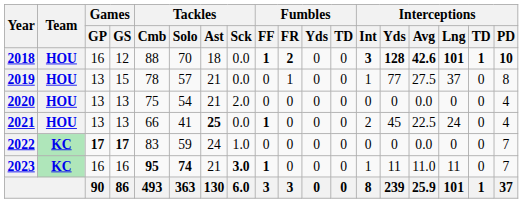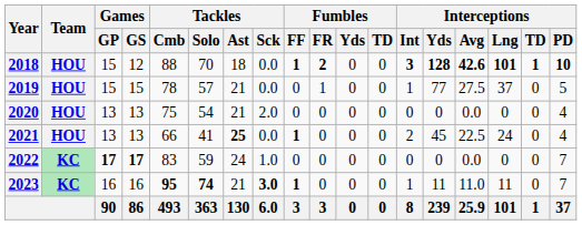 <table class="wikitable" style="text-align:center;">
 <tr>
 <th rowspan="2">Year</th>
 <th rowspan="2">Team</th>
 <th colspan="2">Games</th>
 <th colspan="4">Tackles</th>
 <th colspan="4">Fumbles</th>
 <th colspan="6">Interceptions</th>
 </tr>
 <tr>
 <th>GP</th>
 <th>GS</th>
 <th>Cmb</th>
 <th>Solo</th>
 <th>Ast</th>
 <th>Sck</th>
 <th>FF</th>
 <th>FR</th>
 <th>Yds</th>
 <th>TD</th>
 <th>Int</th>
 <th>Yds</th>
 <th>Avg</th>
 <th>Lng</th>
 <th>TD</th>
 <th>PD</th>
 </tr>
 <tr>
 <th><a href='#'>2018</a></th>
 <th><a href='#'>HOU</a></th>
-<td>16</td>
+<td>15</td>
 <td>12</td>
 <td>88</td>
 <td>70</td>
 <td>18</td>
 <td>0.0</td>
 <td><strong>1</strong></td>
 <td><strong>2</strong></td>
 <td>0</td>
 <td>0</td>
 <td><strong>3</strong></td>
 <td><strong>128</strong></td>
 <td><strong>42.6</strong></td>
 <td><strong>101</strong></td>
 <td><strong>1</strong></td>
 <td><strong>10</strong></td>
 </tr>
 <tr>
 <th><a href='#'>2019</a></th>
 <th><a href='#'>HOU</a></th>
-<td>13</td>
+<td>15</td>
 <td>15</td>
 <td>78</td>
 <td>57</td>
 <td>21</td>
 <td>0.0</td>
 <td>0</td>
 <td>1</td>
 <td>0</td>
 <td>0</td>
 <td>1</td>
 <td>77</td>
 <td>27.5</td>
 <td>37</td>
 <td>0</td>
-<td>8</td>
+<td>5</td>
 </tr>
 <tr>
 <th><a href='#'>2020</a></th>
 <th><a href='#'>HOU</a></th>
 <td>13</td>
 <td>13</td>
 <td>75</td>
 <td>54</td>
 <td>21</td>
 <td>2.0</td>
 <td>0</td>
 <td>0</td>
 <td>0</td>
 <td>0</td>
 <td>0</td>
 <td>0</td>
 <td>0.0</td>
 <td>0</td>
 <td>0</td>
 <td>4</td>
 </tr>
 <tr>
 <th><a href='#'>2021</a></th>
 <th><a href='#'>HOU</a></th>
 <td>13</td>
 <td>13</td>
 <td>66</td>
 <td>41</td>
 <td><strong>25</strong></td>
 <td>0.0</td>
 <td><strong>1</strong></td>
 <td>0</td>
 <td>0</td>
 <td>0</td>
 <td>2</td>
 <td>45</td>
 <td>22.5</td>
 <td>24</td>
 <td>0</td>
 <td>4</td>
 </tr>
 <tr>
 <th><a href='#'>2022</a></th>
 <th style="background:#afe6ba; width:3em;"><a href='#'>KC</a></th>
 <td><strong>17</strong></td>
 <td><strong>17</strong></td>
 <td>83</td>
 <td>59</td>
 <td>24</td>
 <td>1.0</td>
 <td>0</td>
 <td>0</td>
 <td>0</td>
 <td>0</td>
 <td>0</td>
 <td>0</td>
 <td>0.0</td>
 <td>0</td>
 <td>0</td>
 <td>7</td>
 </tr>
 <tr>
 <th><a href='#'>2023</a></th>
 <th style="background:#afe6ba; width:3em;"><a href='#'>KC</a></th>
 <td>16</td>
 <td>16</td>
 <td><strong>95</strong></td>
 <td><strong>74</strong></td>
 <td>21</td>
 <td><strong>3.0</strong></td>
 <td><strong>1</strong></td>
 <td>0</td>
 <td>0</td>
 <td>0</td>
 <td>1</td>
 <td>11</td>
 <td>11.0</td>
 <td>11</td>
 <td>0</td>
 <td>7</td>
 </tr>
 <tr>
 <th colspan="2"></th>
 <th>90</th>
 <th>86</th>
 <th>493</th>
 <th>363</th>
 <th>130</th>
 <th>6.0</th>
 <th>3</th>
 <th>3</th>
 <th>0</th>
 <th>0</th>
 <th>8</th>
 <th>239</th>
 <th>25.9</th>
 <th>101</th>
 <th>1</th>
 <th>37</th>
 </tr>
 </table>
